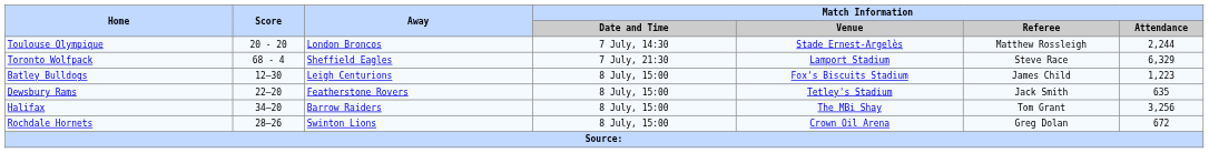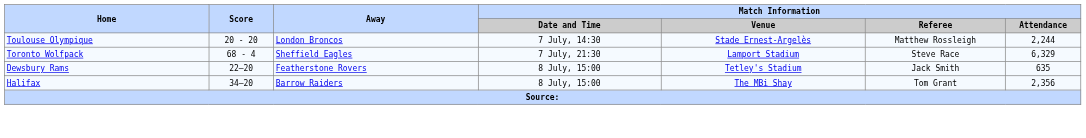 <table border="1" cellpadding="3" cellspacing="0" style="border-collapse:collapse; font-size:90%; text-align:center; width:100%;">
 <tr style="background:#c1d8ff;">
 <th rowspan="2" style="width:19%;">Home</th>
 <th rowspan="2" style="width:6%;">Score</th>
 <th rowspan="2" style="width:19%;">Away</th>
 <th colspan=4>Match Information</th>
 </tr>
 <tr style="background:#ccc;">
 <th width=17%>Date and Time</th>
 <th width=19%>Venue</th>
 <th width=13%>Referee</th>
 <th width=7%>Attendance</th>
 </tr>
 <tr style="background:#f5faff;">
 <td align=left> <a href='#'>Toulouse Olympique</a></td>
 <td>20 - 20</td>
 <td align=left> <a href='#'>London Broncos</a></td>
 <td>7 July, 14:30</td>
 <td><a href='#'>Stade Ernest-Argelès</a></td>
 <td>Matthew Rossleigh</td>
 <td>2,244</td>
 </tr>
 <tr style="background:#f5faff;">
 <td align=left> <a href='#'>Toronto Wolfpack</a></td>
 <td>68 - 4 </td>
 <td align=left> <a href='#'>Sheffield Eagles</a></td>
 <td>7 July, 21:30</td>
 <td><a href='#'>Lamport Stadium</a></td>
 <td>Steve Race</td>
 <td>6,329</td>
 </tr>
 <tr style="background:#f5faff;">
-<td align=left> <a href='#'>Batley Bulldogs</a></td>
-<td>12–30</td>
-<td align=left> <a href='#'>Leigh Centurions</a></td>
-<td>8 July, 15:00</td>
-<td><a href='#'>Fox's Biscuits Stadium</a></td>
-<td>James Child</td>
-<td>1,223</td>
-</tr>
-<tr style="background:#f5faff;">
 <td align=left> <a href='#'>Dewsbury Rams</a></td>
 <td>22–20</td>
 <td align=left> <a href='#'>Featherstone Rovers</a></td>
 <td>8 July, 15:00</td>
 <td><a href='#'>Tetley's Stadium</a></td>
 <td>Jack Smith</td>
 <td>635</td>
 </tr>
 <tr style="background:#f5faff;">
 <td align=left> <a href='#'>Halifax</a></td>
 <td>34–20</td>
 <td align=left> <a href='#'>Barrow Raiders</a></td>
 <td>8 July, 15:00</td>
 <td><a href='#'>The MBi Shay</a></td>
 <td>Tom Grant</td>
-<td>3,256</td>
-</tr>
-<tr style="background:#f5faff;">
-<td align=left> <a href='#'>Rochdale Hornets</a></td>
-<td>28–26</td>
-<td align=left> <a href='#'>Swinton Lions</a></td>
-<td>8 July, 15:00</td>
-<td><a href='#'>Crown Oil Arena</a></td>
-<td>Greg Dolan</td>
-<td>672</td>
+<td>2,356</td>
 </tr>
 <tr style="background:#c1d8ff;">
 <th colspan=7>Source:</th>
 </tr>
 </table>
